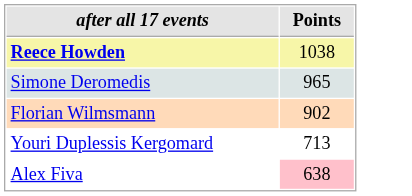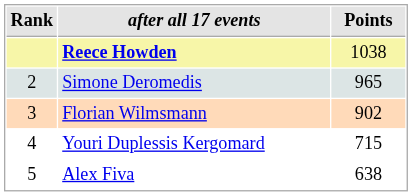 <table cellspacing="1" cellpadding="3" style="border:1px solid #AAAAAA;font-size:86%">
 <tr style="background-color: #E4E4E4;">
+<th style="border-bottom:1px solid #AAAAAA; width: 10px;">Rank</th>
 <th style="border-bottom:1px solid #AAAAAA; width: 200px;"><em>after all 17 events</em></th>
 <th style="border-bottom:1px solid #AAAAAA; width: 50px;">Points</th>
 </tr>
 <tr style="background:#f7f6a8;">
+<td align=center></td>
 <td> <strong><a href='#'>Reece Howden</a></strong></td>
 <td align=center>1038</td>
 </tr>
 <tr style="background:#dce5e5;">
+<td align=center>2</td>
 <td> <a href='#'>Simone Deromedis</a></td>
 <td align=center>965</td>
 </tr>
 <tr style="background:#ffdab9;">
+<td align=center>3</td>
 <td> <a href='#'>Florian Wilmsmann</a></td>
 <td align=center>902</td>
 </tr>
 <tr>
+<td align=center>4</td>
 <td> <a href='#'>Youri Duplessis Kergomard</a></td>
-<td align=center>713</td>
+<td align=center>715</td>
 </tr>
 <tr>
+<td align=center>5</td>
 <td> <a href='#'>Alex Fiva</a></td>
-<td align=center style="background: pink;">638</td>
+<td align=center>638</td>
 </tr>
 </table>
